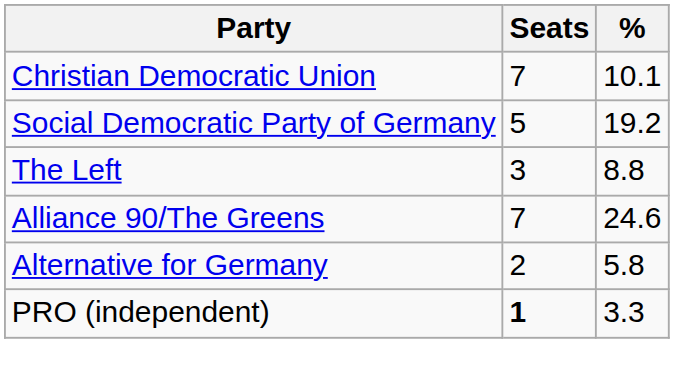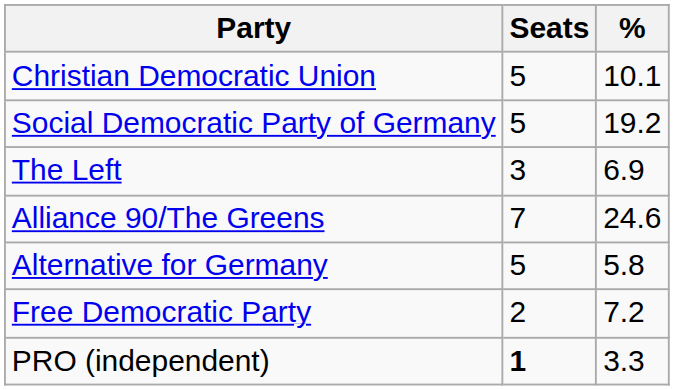 <table class="wikitable defaultright col1left">
 <tr>
 <th>Party</th>
 <th>Seats</th>
 <th>%</th>
 </tr>
 <tr>
 <td><a href='#'>Christian Democratic Union</a></td>
-<td>7</td>
+<td>5</td>
 <td>10.1</td>
 </tr>
 <tr>
 <td><a href='#'>Social Democratic Party of Germany</a></td>
 <td>5</td>
 <td>19.2</td>
 </tr>
 <tr>
 <td><a href='#'>The Left</a></td>
 <td>3</td>
-<td>8.8</td>
+<td>6.9</td>
 </tr>
 <tr>
 <td><a href='#'>Alliance 90/The Greens</a></td>
 <td>7</td>
 <td>24.6</td>
 </tr>
 <tr>
 <td><a href='#'>Alternative for Germany</a></td>
+<td>5</td>
+<td>5.8</td>
+</tr>
+<tr>
+<td><a href='#'>Free Democratic Party</a></td>
 <td>2</td>
-<td>5.8</td>
+<td>7.2</td>
 </tr>
 <tr>
 <td>PRO (independent)</td>
 <td><strong>1</strong></td>
 <td>3.3</td>
 </tr>
 </table>
